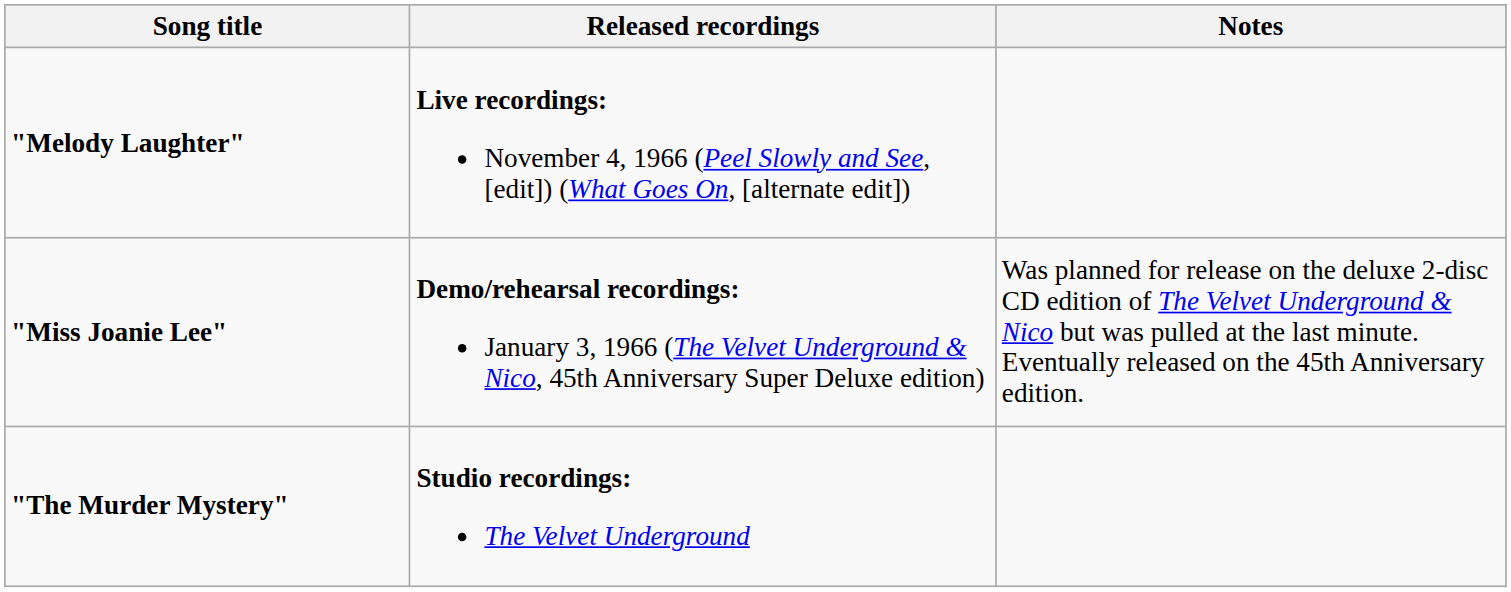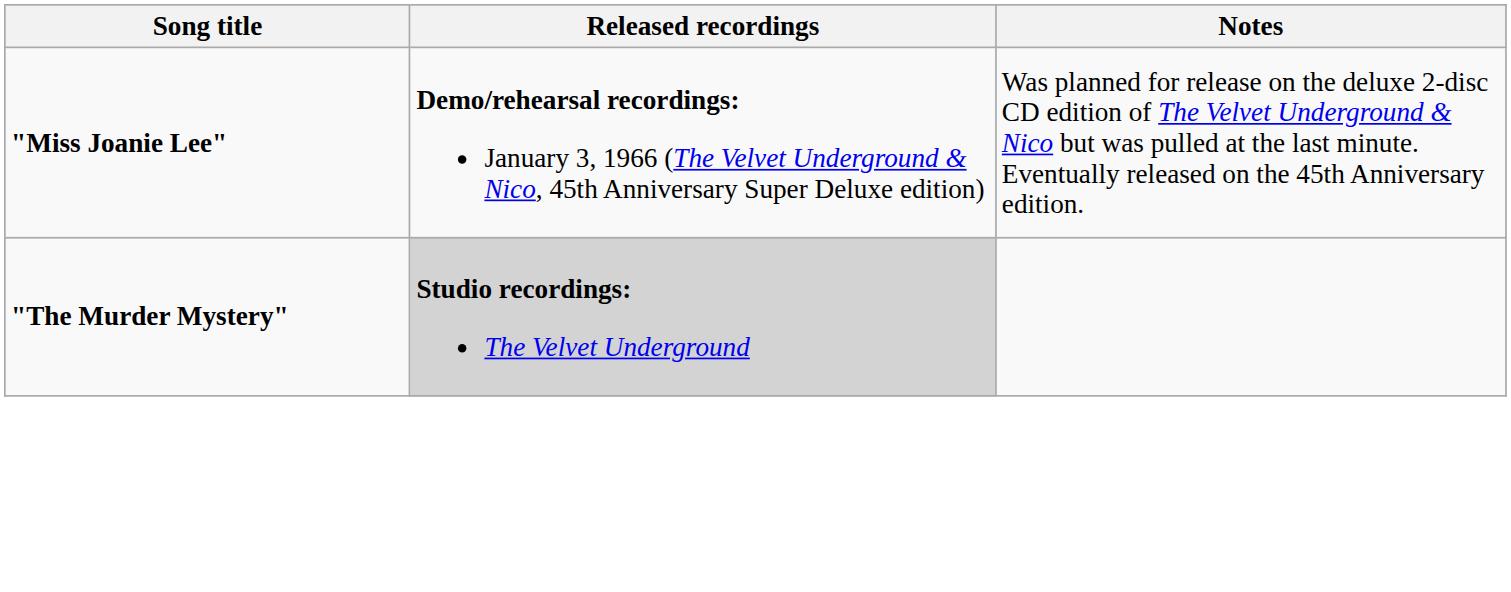 <table class="wikitable" style="width:100%;">
 <tr>
 <th style="width:27%;">Song title</th>
 <th style="width:39%;">Released recordings</th>
 <th style="width:34%;">Notes</th>
-</tr>
-<tr>
-<td><strong>"Melody Laughter"</strong></td>
-<td><br><strong>Live recordings:</strong><ul><li>November 4, 1966 (<em><a href='#'>Peel Slowly and See</a></em>, [edit]) (<em><a href='#'>What Goes On</a></em>, [alternate edit])</li></ul></td>
-<td></td>
 </tr>
 <tr>
 <td><strong>"Miss Joanie Lee"</strong></td>
 <td><br><strong>Demo/rehearsal recordings:</strong><ul><li>January 3, 1966 (<em><a href='#'>The Velvet Underground & Nico</a></em>, 45th Anniversary Super Deluxe edition)</li></ul></td>
 <td>Was planned for release on the deluxe 2-disc CD edition of <em><a href='#'>The Velvet Underground & Nico</a></em> but was pulled at the last minute. Eventually released on the 45th Anniversary edition.</td>
 </tr>
 <tr>
 <td><strong>"The Murder Mystery"</strong></td>
-<td><br><strong>Studio recordings:</strong><ul><li><em><a href='#'>The Velvet Underground</a></em></li></ul></td>
+<td style="background: lightgrey;"><br><strong>Studio recordings:</strong><ul><li><em><a href='#'>The Velvet Underground</a></em></li></ul></td>
 <td></td>
 </tr>
 </table>
